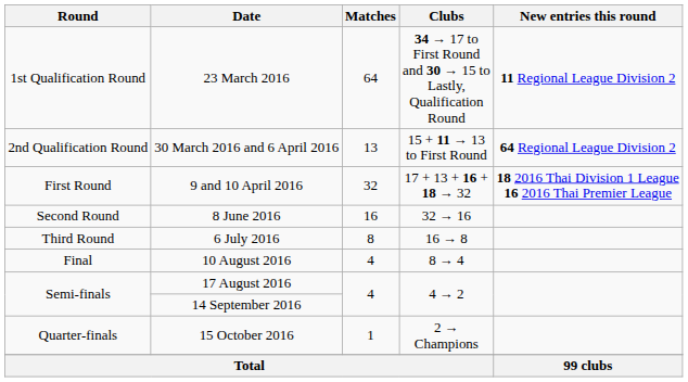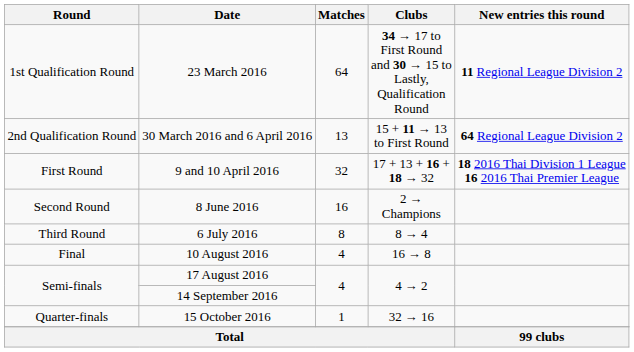 <table class="wikitable">
 <tr>
 <th>Round</th>
 <th>Date</th>
 <th>Matches</th>
 <th width=100>Clubs</th>
 <th>New entries this round</th>
 </tr>
 <tr align=center>
 <td>1st Qualification Round</td>
 <td>23 March 2016</td>
 <td>64</td>
 <td><strong>34</strong> → 17 to First Round and <strong>30</strong> → 15 to Lastly, Qualification Round</td>
 <td><strong>11</strong> <a href='#'>Regional League Division 2</a></td>
 </tr>
 <tr align=center>
 <td>2nd Qualification Round</td>
 <td>30 March 2016 and 6 April 2016</td>
 <td>13</td>
 <td>15 + <strong>11</strong> → 13  to First Round</td>
 <td><strong>64</strong> <a href='#'>Regional League Division 2</a></td>
 </tr>
 <tr align=center>
 <td>First Round</td>
 <td>9 and 10 April 2016</td>
 <td>32</td>
 <td>17 + 13 + <strong>16</strong> + <strong>18</strong> → 32</td>
 <td><strong>18</strong> <a href='#'>2016 Thai Division 1 League</a><br><strong>16</strong> <a href='#'>2016 Thai Premier League</a></td>
 </tr>
 <tr align=center>
 <td>Second Round</td>
 <td>8 June 2016</td>
 <td>16</td>
-<td>32 → 16</td>
+<td>2 → Champions</td>
 <td></td>
 </tr>
 <tr align=center>
 <td>Third Round</td>
 <td>6 July 2016</td>
 <td>8</td>
-<td>16 → 8</td>
+<td>8 → 4</td>
 <td></td>
 </tr>
 <tr align=center>
 <td>Final</td>
 <td>10 August 2016</td>
 <td>4</td>
-<td>8 → 4</td>
+<td>16 → 8</td>
 <td></td>
 </tr>
 <tr align=center>
 <td rowspan="2">Semi-finals</td>
 <td>17 August 2016</td>
 <td rowspan="2" align="center">4</td>
 <td rowspan="2" align="center">4 → 2</td>
 <td rowspan="2" align="center"></td>
 </tr>
 <tr align=center>
 <td>14 September 2016</td>
 </tr>
 <tr align=center>
 <td>Quarter-finals</td>
 <td>15 October 2016</td>
 <td>1</td>
-<td>2 → Champions</td>
+<td>32 → 16</td>
 <td></td>
 </tr>
 <tr align=left|>
 </tr>
 <tr>
 <th colspan=4>Total</th>
 <th>99 clubs</th>
 </tr>
 </table>
